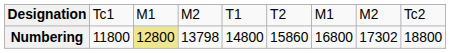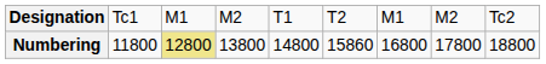 <table class="wikitable">
 <tr>
 <th>Designation</th>
 <td>Tc1</td>
 <td>M1</td>
 <td>M2</td>
 <td>T1</td>
 <td>T2</td>
 <td>M1</td>
 <td>M2</td>
 <td>Tc2</td>
 </tr>
 <tr>
 <th>Numbering</th>
 <td>11800</td>
 <td style="background: khaki;">12800</td>
-<td>13798</td>
+<td>13800</td>
 <td>14800</td>
 <td>15860</td>
 <td>16800</td>
-<td>17302</td>
+<td>17800</td>
 <td>18800</td>
 </tr>
 </table>
